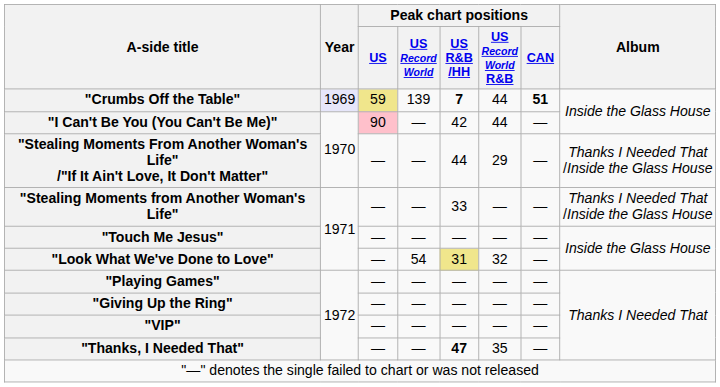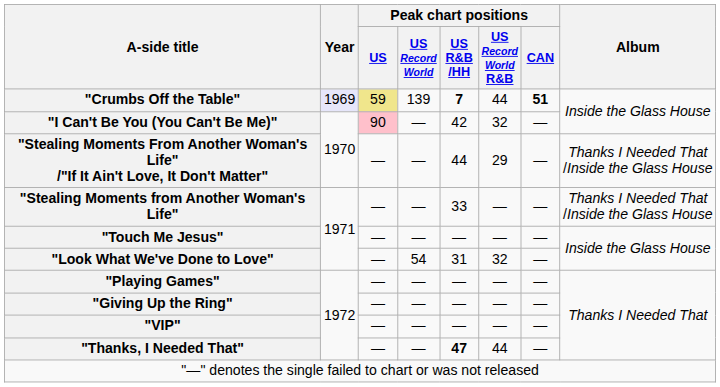 <table class="wikitable plainrowheaders" style="text-align:center;">
 <tr>
 <th rowspan="2" style="width:22em;">A-side title</th>
 <th rowspan="2">Year</th>
 <th colspan="5">Peak chart positions</th>
 <th rowspan="2" scope="col">Album</th>
 </tr>
 <tr>
 <th scope="col" style="width:2.6em; font-size:90%;"><a href='#'>US</a><br></th>
 <th scope="col" style="width:2.6em; font-size:90%;"><a href='#'>US<br><small><em>Record World</em></small></a><br></th>
 <th scope="col" style="width:2.6em; font-size:90%;"><a href='#'>US<br>R&B<br>/HH</a><br></th>
 <th scope="col" style="width:2.6em; font-size:90%;"><a href='#'>US<br><small><em>Record World</em></small> R&B</a><br></th>
 <th scope="col" style="width:2.6em; font-size:90%;"><a href='#'>CAN</a><br></th>
 </tr>
 <tr>
 <th scope="row">"Crumbs Off the Table"</th>
 <td rowspan="1" style="background: lavender;">1969</td>
 <td style="background: khaki; text-align:center;">59</td>
 <td style="text-align:center;">139</td>
 <td style="text-align:center;"><strong>7</strong></td>
 <td style="text-align:center;">44</td>
 <td style="text-align:center;"><strong>51</strong></td>
 <td rowspan="2"><em>Inside the Glass House</em></td>
 </tr>
 <tr>
 <th scope="row">"I Can't Be You (You Can't Be Me)"</th>
 <td rowspan="2">1970</td>
 <td style="background: pink; text-align:center;">90</td>
 <td style="text-align:center;">—</td>
 <td style="text-align:center;">42</td>
-<td style="text-align:center;">44</td>
+<td style="text-align:center;">32</td>
 <td style="text-align:center;">—</td>
 </tr>
 <tr>
 <th scope="row">"Stealing Moments From Another Woman's Life"<br>/"If It Ain't Love, It Don't Matter"</th>
 <td style="text-align:center;">—</td>
 <td style="text-align:center;">—</td>
 <td style="text-align:center;">44</td>
 <td style="text-align:center;">29</td>
 <td style="text-align:center;">—</td>
 <td rowspan="1"><em>Thanks I Needed That</em><br>/<em>Inside the Glass House</em></td>
 </tr>
 <tr>
 <th scope="row">"Stealing Moments from Another Woman's Life"</th>
 <td rowspan="3">1971</td>
 <td style="text-align:center;">—</td>
 <td style="text-align:center;">—</td>
 <td style="text-align:center;">33</td>
 <td style="text-align:center;">—</td>
 <td style="text-align:center;">—</td>
 <td rowspan="1"><em>Thanks I Needed That</em><br>/<em>Inside the Glass House</em></td>
 </tr>
 <tr>
 <th scope="row">"Touch Me Jesus"</th>
 <td style="text-align:center;">—</td>
 <td style="text-align:center;">—</td>
 <td style="text-align:center;">—</td>
 <td style="text-align:center;">—</td>
 <td style="text-align:center;">—</td>
 <td rowspan="2"><em>Inside the Glass House</em></td>
 </tr>
 <tr>
 <th scope="row">"Look What We've Done to Love"</th>
 <td style="text-align:center;">—</td>
 <td style="text-align:center;">54</td>
-<td style="background: khaki; text-align:center;">31</td>
+<td style="text-align:center;">31</td>
 <td style="text-align:center;">32</td>
 <td style="text-align:center;">—</td>
 </tr>
 <tr>
 <th scope="row">"Playing Games"</th>
 <td rowspan="4">1972</td>
 <td style="text-align:center;">—</td>
 <td style="text-align:center;">—</td>
 <td style="text-align:center;">—</td>
 <td style="text-align:center;">—</td>
 <td style="text-align:center;">—</td>
 <td rowspan="4"><em>Thanks I Needed That</em></td>
 </tr>
 <tr>
 <th scope="row">"Giving Up the Ring"</th>
 <td style="text-align:center;">—</td>
 <td style="text-align:center;">—</td>
 <td style="text-align:center;">—</td>
 <td style="text-align:center;">—</td>
 <td style="text-align:center;">—</td>
 </tr>
 <tr>
 <th scope="row">"VIP"</th>
 <td style="text-align:center;">—</td>
 <td style="text-align:center;">—</td>
 <td style="text-align:center;">—</td>
 <td style="text-align:center;">—</td>
 <td style="text-align:center;">—</td>
 </tr>
 <tr>
 <th scope="row">"Thanks, I Needed That"</th>
 <td style="text-align:center;">—</td>
 <td style="text-align:center;">—</td>
 <td style="text-align:center;"><strong>47</strong></td>
-<td style="text-align:center;">35</td>
+<td style="text-align:center;">44</td>
 <td style="text-align:center;">—</td>
 </tr>
 <tr>
 <td style="text-align:center;" colspan="18">"—" denotes the single failed to chart or was not released</td>
 </tr>
 </table>
